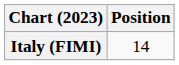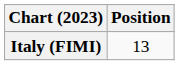 <table class="wikitable plainrowheaders" style="text-align:center;">
 <tr>
 <th>Chart (2023)</th>
 <th>Position</th>
 </tr>
 <tr>
 <th scope="row">Italy (FIMI)</th>
-<td>14</td>
+<td>13</td>
 </tr>
 </table>
